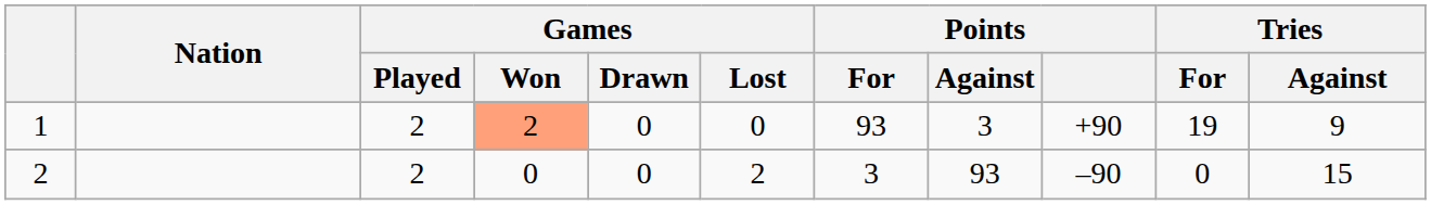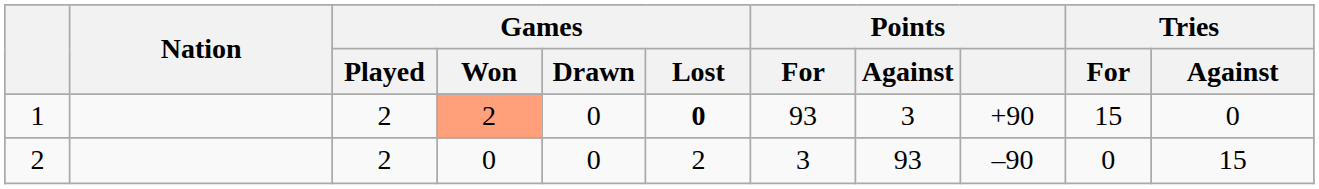 <table class="wikitable">
 <tr>
 <th rowspan="2" style="width:5%;"></th>
 <th rowspan="2" style="width:20%;">Nation</th>
 <th colspan="4" style="width:30%;">Games</th>
 <th colspan="3" style="width:18%;">Points</th>
 <th colspan="2">Tries</th>
 </tr>
 <tr>
 <th style="width:8%;">Played</th>
 <th style="width:8%;">Won</th>
 <th style="width:8%;">Drawn</th>
 <th style="width:8%;">Lost</th>
 <th style="width:8%;">For</th>
 <th style="width:8%;">Against</th>
 <th style="width:8%;"></th>
 <th>For</th>
 <th>Against</th>
 </tr>
 <tr align="center">
 <td>1</td>
 <td align="left"></td>
 <td>2</td>
 <td style="background: lightsalmon;">2</td>
 <td>0</td>
-<td>0</td>
+<td><strong>0</strong></td>
 <td>93</td>
 <td>3</td>
 <td>+90</td>
-<td>19</td>
-<td>9</td>
+<td>15</td>
+<td>0</td>
 </tr>
 <tr align="center">
 <td>2</td>
 <td align="left"></td>
 <td>2</td>
 <td>0</td>
 <td>0</td>
 <td>2</td>
 <td>3</td>
 <td>93</td>
 <td>–90</td>
 <td>0</td>
 <td>15</td>
 </tr>
 </table>
